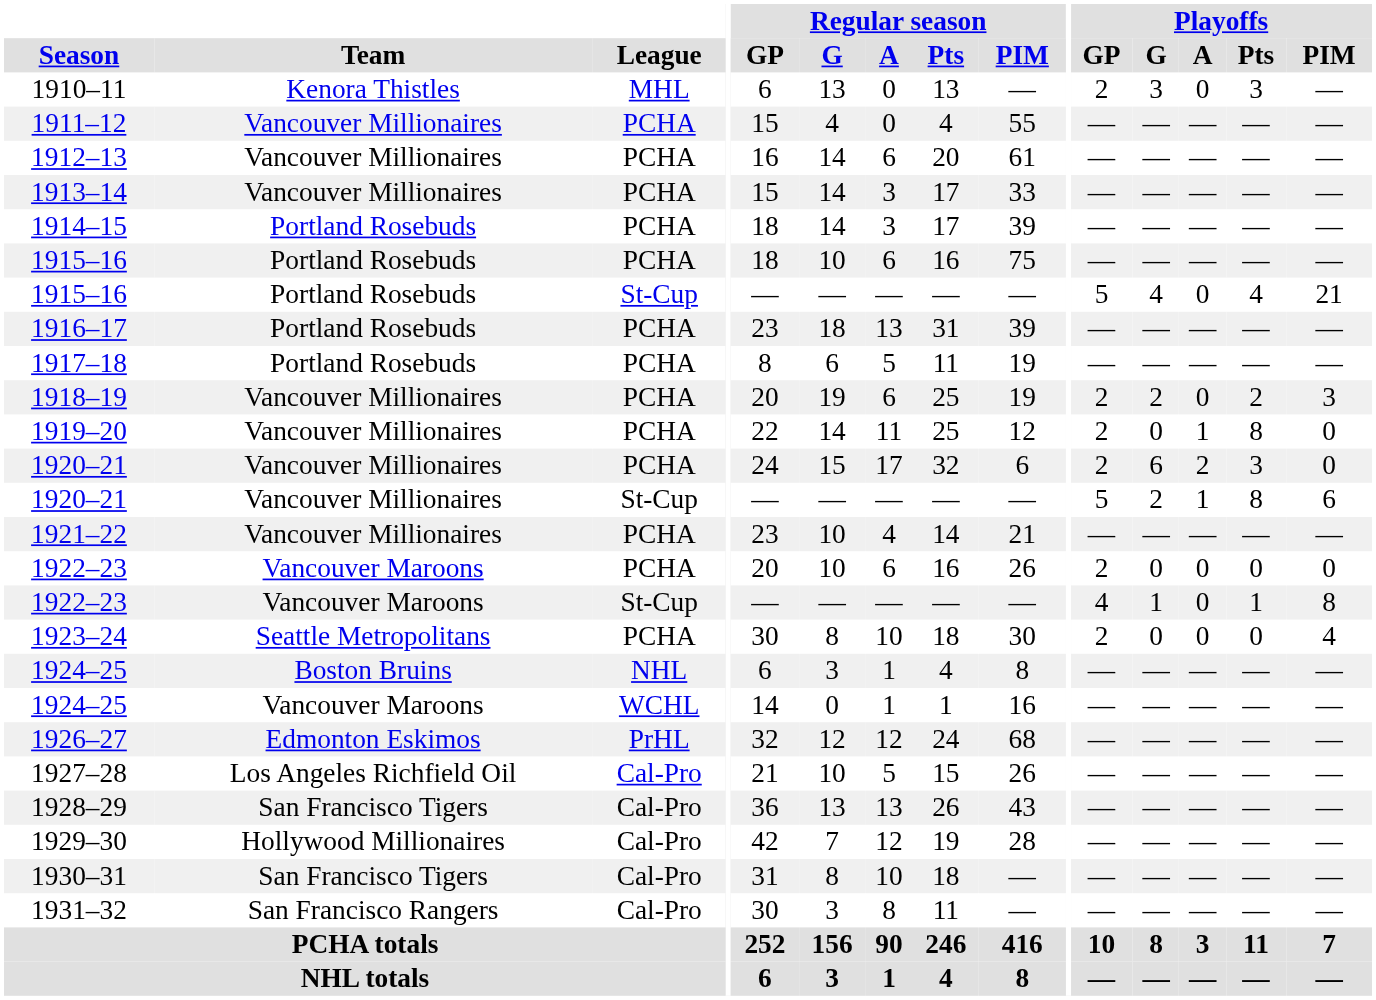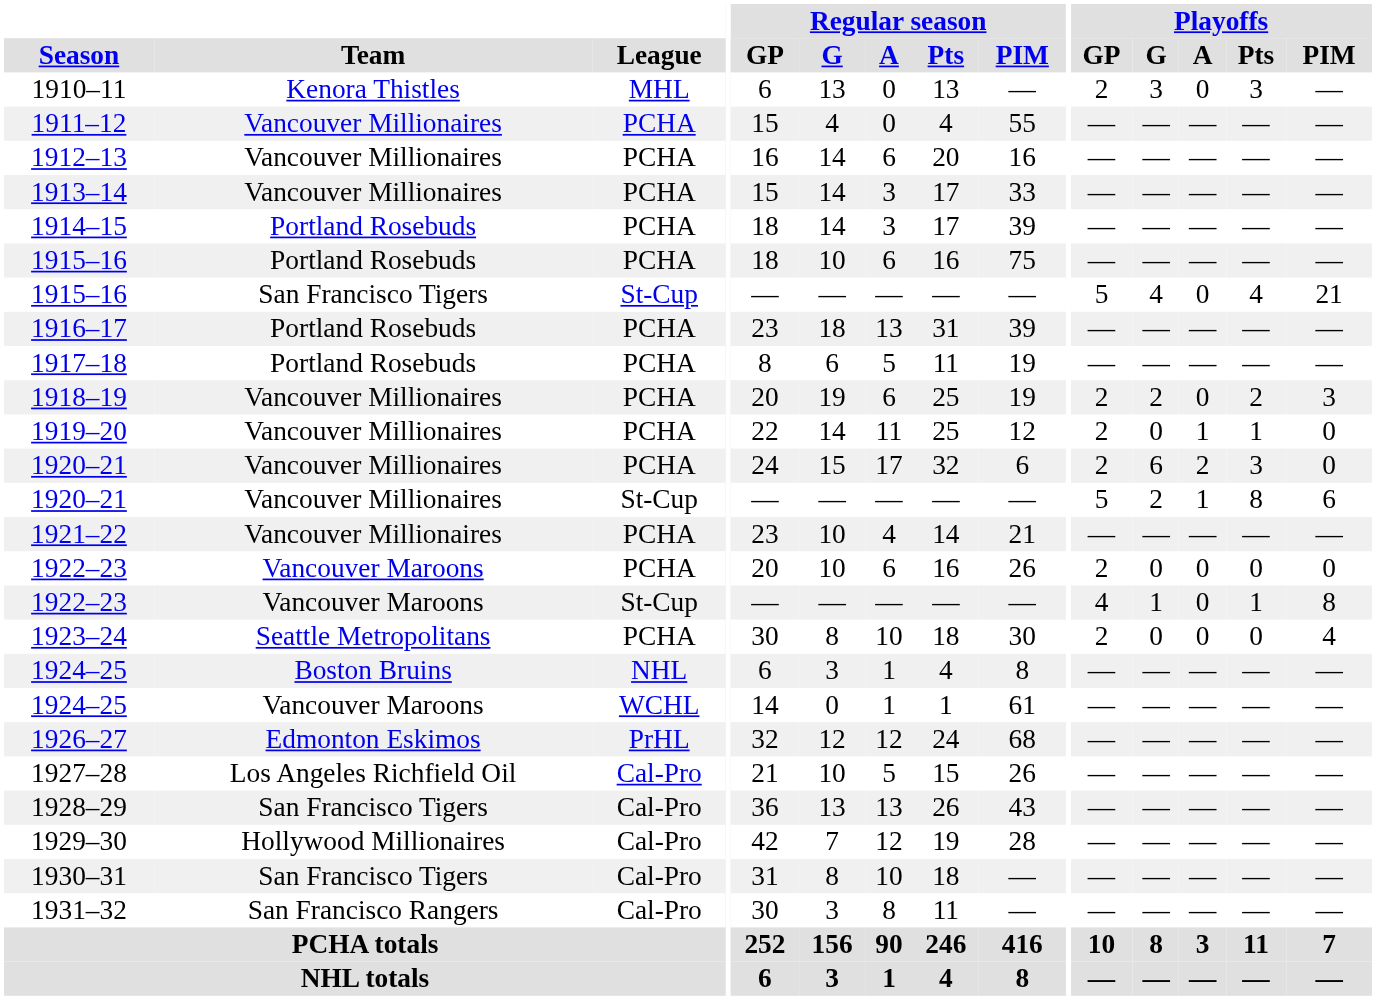 <table border="0" cellpadding="1" cellspacing="0" style="text-align:center; width:50em">
 <tr bgcolor="#e0e0e0">
 <th colspan="3" bgcolor="#ffffff"></th>
 <th rowspan="100" bgcolor="#ffffff"></th>
 <th colspan="5"><a href='#'>Regular season</a></th>
 <th rowspan="100" bgcolor="#ffffff"></th>
 <th colspan="5"><a href='#'>Playoffs</a></th>
 </tr>
 <tr bgcolor="#e0e0e0">
 <th><a href='#'>Season</a></th>
 <th>Team</th>
 <th>League</th>
 <th>GP</th>
 <th><a href='#'>G</a></th>
 <th><a href='#'>A</a></th>
 <th><a href='#'>Pts</a></th>
 <th><a href='#'>PIM</a></th>
 <th>GP</th>
 <th>G</th>
 <th>A</th>
 <th>Pts</th>
 <th>PIM</th>
 </tr>
 <tr>
 <td>1910–11</td>
 <td><a href='#'>Kenora Thistles</a></td>
 <td><a href='#'>MHL</a></td>
 <td>6</td>
 <td>13</td>
 <td>0</td>
 <td>13</td>
 <td>—</td>
 <td>2</td>
 <td>3</td>
 <td>0</td>
 <td>3</td>
 <td>—</td>
 </tr>
 <tr bgcolor="#f0f0f0">
 <td><a href='#'>1911–12</a></td>
 <td><a href='#'>Vancouver Millionaires</a></td>
 <td><a href='#'>PCHA</a></td>
 <td>15</td>
 <td>4</td>
 <td>0</td>
 <td>4</td>
 <td>55</td>
 <td>—</td>
 <td>—</td>
 <td>—</td>
 <td>—</td>
 <td>—</td>
 </tr>
 <tr>
 <td><a href='#'>1912–13</a></td>
 <td>Vancouver Millionaires</td>
 <td>PCHA</td>
 <td>16</td>
 <td>14</td>
 <td>6</td>
 <td>20</td>
-<td>61</td>
+<td>16</td>
 <td>—</td>
 <td>—</td>
 <td>—</td>
 <td>—</td>
 <td>—</td>
 </tr>
 <tr bgcolor="#f0f0f0">
 <td><a href='#'>1913–14</a></td>
 <td>Vancouver Millionaires</td>
 <td>PCHA</td>
 <td>15</td>
 <td>14</td>
 <td>3</td>
 <td>17</td>
 <td>33</td>
 <td>—</td>
 <td>—</td>
 <td>—</td>
 <td>—</td>
 <td>—</td>
 </tr>
 <tr>
 <td><a href='#'>1914–15</a></td>
 <td><a href='#'>Portland Rosebuds</a></td>
 <td>PCHA</td>
 <td>18</td>
 <td>14</td>
 <td>3</td>
 <td>17</td>
 <td>39</td>
 <td>—</td>
 <td>—</td>
 <td>—</td>
 <td>—</td>
 <td>—</td>
 </tr>
 <tr bgcolor="#f0f0f0">
 <td><a href='#'>1915–16</a></td>
 <td>Portland Rosebuds</td>
 <td>PCHA</td>
 <td>18</td>
 <td>10</td>
 <td>6</td>
 <td>16</td>
 <td>75</td>
 <td>—</td>
 <td>—</td>
 <td>—</td>
 <td>—</td>
 <td>—</td>
 </tr>
 <tr>
 <td><a href='#'>1915–16</a></td>
-<td>Portland Rosebuds</td>
+<td>San Francisco Tigers</td>
 <td><a href='#'>St-Cup</a></td>
 <td>—</td>
 <td>—</td>
 <td>—</td>
 <td>—</td>
 <td>—</td>
 <td>5</td>
 <td>4</td>
 <td>0</td>
 <td>4</td>
 <td>21</td>
 </tr>
 <tr bgcolor="#f0f0f0">
 <td><a href='#'>1916–17</a></td>
 <td>Portland Rosebuds</td>
 <td>PCHA</td>
 <td>23</td>
 <td>18</td>
 <td>13</td>
 <td>31</td>
 <td>39</td>
 <td>—</td>
 <td>—</td>
 <td>—</td>
 <td>—</td>
 <td>—</td>
 </tr>
 <tr>
 <td><a href='#'>1917–18</a></td>
 <td>Portland Rosebuds</td>
 <td>PCHA</td>
 <td>8</td>
 <td>6</td>
 <td>5</td>
 <td>11</td>
 <td>19</td>
 <td>—</td>
 <td>—</td>
 <td>—</td>
 <td>—</td>
 <td>—</td>
 </tr>
 <tr bgcolor="#f0f0f0">
 <td><a href='#'>1918–19</a></td>
 <td>Vancouver Millionaires</td>
 <td>PCHA</td>
 <td>20</td>
 <td>19</td>
 <td>6</td>
 <td>25</td>
 <td>19</td>
 <td>2</td>
 <td>2</td>
 <td>0</td>
 <td>2</td>
 <td>3</td>
 </tr>
 <tr>
 <td><a href='#'>1919–20</a></td>
 <td>Vancouver Millionaires</td>
 <td>PCHA</td>
 <td>22</td>
 <td>14</td>
 <td>11</td>
 <td>25</td>
 <td>12</td>
 <td>2</td>
 <td>0</td>
 <td>1</td>
-<td>8</td>
+<td>1</td>
 <td>0</td>
 </tr>
 <tr bgcolor="#f0f0f0">
 <td><a href='#'>1920–21</a></td>
 <td>Vancouver Millionaires</td>
 <td>PCHA</td>
 <td>24</td>
 <td>15</td>
 <td>17</td>
 <td>32</td>
 <td>6</td>
 <td>2</td>
 <td>6</td>
 <td>2</td>
 <td>3</td>
 <td>0</td>
 </tr>
 <tr>
 <td><a href='#'>1920–21</a></td>
 <td>Vancouver Millionaires</td>
 <td>St-Cup</td>
 <td>—</td>
 <td>—</td>
 <td>—</td>
 <td>—</td>
 <td>—</td>
 <td>5</td>
 <td>2</td>
 <td>1</td>
 <td>8</td>
 <td>6</td>
 </tr>
 <tr bgcolor="#f0f0f0">
 <td><a href='#'>1921–22</a></td>
 <td>Vancouver Millionaires</td>
 <td>PCHA</td>
 <td>23</td>
 <td>10</td>
 <td>4</td>
 <td>14</td>
 <td>21</td>
 <td>—</td>
 <td>—</td>
 <td>—</td>
 <td>—</td>
 <td>—</td>
 </tr>
 <tr>
 <td><a href='#'>1922–23</a></td>
 <td><a href='#'>Vancouver Maroons</a></td>
 <td>PCHA</td>
 <td>20</td>
 <td>10</td>
 <td>6</td>
 <td>16</td>
 <td>26</td>
 <td>2</td>
 <td>0</td>
 <td>0</td>
 <td>0</td>
 <td>0</td>
 </tr>
 <tr bgcolor="#f0f0f0">
 <td><a href='#'>1922–23</a></td>
 <td>Vancouver Maroons</td>
 <td>St-Cup</td>
 <td>—</td>
 <td>—</td>
 <td>—</td>
 <td>—</td>
 <td>—</td>
 <td>4</td>
 <td>1</td>
 <td>0</td>
 <td>1</td>
 <td>8</td>
 </tr>
 <tr>
 <td><a href='#'>1923–24</a></td>
 <td><a href='#'>Seattle Metropolitans</a></td>
 <td>PCHA</td>
 <td>30</td>
 <td>8</td>
 <td>10</td>
 <td>18</td>
 <td>30</td>
 <td>2</td>
 <td>0</td>
 <td>0</td>
 <td>0</td>
 <td>4</td>
 </tr>
 <tr bgcolor="#f0f0f0">
 <td><a href='#'>1924–25</a></td>
 <td><a href='#'>Boston Bruins</a></td>
 <td><a href='#'>NHL</a></td>
 <td>6</td>
 <td>3</td>
 <td>1</td>
 <td>4</td>
 <td>8</td>
 <td>—</td>
 <td>—</td>
 <td>—</td>
 <td>—</td>
 <td>—</td>
 </tr>
 <tr>
 <td><a href='#'>1924–25</a></td>
 <td>Vancouver Maroons</td>
 <td><a href='#'>WCHL</a></td>
 <td>14</td>
 <td>0</td>
 <td>1</td>
 <td>1</td>
-<td>16</td>
+<td>61</td>
 <td>—</td>
 <td>—</td>
 <td>—</td>
 <td>—</td>
 <td>—</td>
 </tr>
 <tr bgcolor="#f0f0f0">
 <td><a href='#'>1926–27</a></td>
 <td><a href='#'>Edmonton Eskimos</a></td>
 <td><a href='#'>PrHL</a></td>
 <td>32</td>
 <td>12</td>
 <td>12</td>
 <td>24</td>
 <td>68</td>
 <td>—</td>
 <td>—</td>
 <td>—</td>
 <td>—</td>
 <td>—</td>
 </tr>
 <tr>
 <td>1927–28</td>
 <td>Los Angeles Richfield Oil</td>
 <td><a href='#'>Cal-Pro</a></td>
 <td>21</td>
 <td>10</td>
 <td>5</td>
 <td>15</td>
 <td>26</td>
 <td>—</td>
 <td>—</td>
 <td>—</td>
 <td>—</td>
 <td>—</td>
 </tr>
 <tr bgcolor="#f0f0f0">
 <td>1928–29</td>
 <td>San Francisco Tigers</td>
 <td>Cal-Pro</td>
 <td>36</td>
 <td>13</td>
 <td>13</td>
 <td>26</td>
 <td>43</td>
 <td>—</td>
 <td>—</td>
 <td>—</td>
 <td>—</td>
 <td>—</td>
 </tr>
 <tr>
 <td>1929–30</td>
 <td>Hollywood Millionaires</td>
 <td>Cal-Pro</td>
 <td>42</td>
 <td>7</td>
 <td>12</td>
 <td>19</td>
 <td>28</td>
 <td>—</td>
 <td>—</td>
 <td>—</td>
 <td>—</td>
 <td>—</td>
 </tr>
 <tr bgcolor="#f0f0f0">
 <td>1930–31</td>
 <td>San Francisco Tigers</td>
 <td>Cal-Pro</td>
 <td>31</td>
 <td>8</td>
 <td>10</td>
 <td>18</td>
 <td>—</td>
 <td>—</td>
 <td>—</td>
 <td>—</td>
 <td>—</td>
 <td>—</td>
 </tr>
 <tr>
 <td>1931–32</td>
 <td>San Francisco Rangers</td>
 <td>Cal-Pro</td>
 <td>30</td>
 <td>3</td>
 <td>8</td>
 <td>11</td>
 <td>—</td>
 <td>—</td>
 <td>—</td>
 <td>—</td>
 <td>—</td>
 <td>—</td>
 </tr>
 <tr bgcolor="#e0e0e0">
 <th colspan="3">PCHA totals</th>
 <th>252</th>
 <th>156</th>
 <th>90</th>
 <th>246</th>
 <th>416</th>
 <th>10</th>
 <th>8</th>
 <th>3</th>
 <th>11</th>
 <th>7</th>
 </tr>
 <tr bgcolor="#e0e0e0">
 <th colspan="3">NHL totals</th>
 <th>6</th>
 <th>3</th>
 <th>1</th>
 <th>4</th>
 <th>8</th>
 <th>—</th>
 <th>—</th>
 <th>—</th>
 <th>—</th>
 <th>—</th>
 </tr>
 </table>
